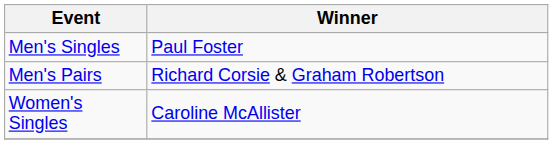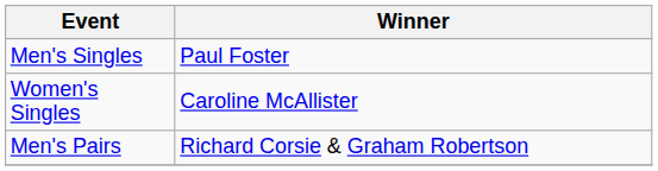 <table class="wikitable" style="font-size: 100%">
 <tr>
 <th width=120>Event</th>
 <th width=350>Winner</th>
 </tr>
 <tr>
 <td><a href='#'>Men's Singles</a></td>
 <td> <a href='#'>Paul Foster</a></td>
 </tr>
 <tr>
+<td><a href='#'>Women's Singles</a></td>
+<td> <a href='#'>Caroline McAllister</a></td>
+</tr>
+<tr>
 <td><a href='#'>Men's Pairs</a></td>
 <td> <a href='#'>Richard Corsie</a> &  <a href='#'>Graham Robertson</a></td>
 </tr>
 <tr>
-<td><a href='#'>Women's Singles</a></td>
-<td> <a href='#'>Caroline McAllister</a></td>
-</tr>
-<tr>
 </tr>
 </table>
